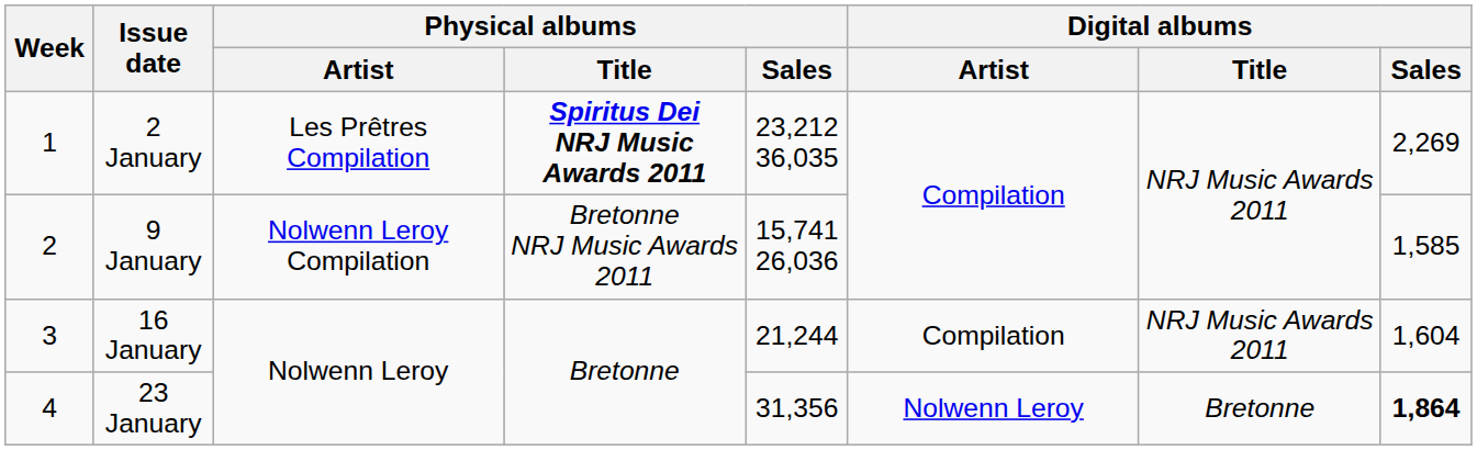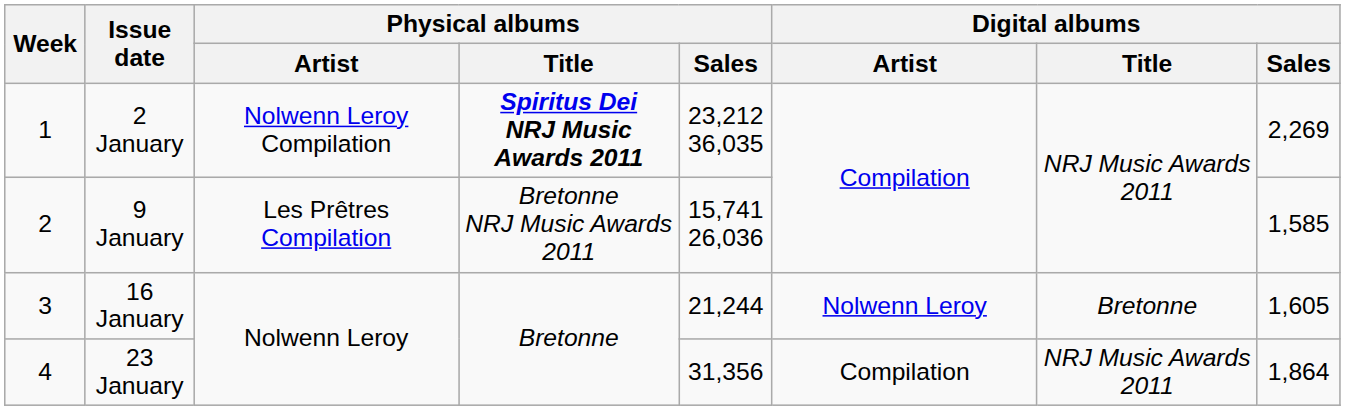 <table class="wikitable" style="text-align:center;">
 <tr>
 <th rowspan="2" width="4%">Week</th>
 <th rowspan="2" width="7%">Issue date</th>
 <th colspan="3" width="38%">Physical albums</th>
 <th colspan="3" width="38%">Digital albums</th>
 </tr>
 <tr>
 <th width="18%">Artist</th>
 <th width="15%">Title</th>
 <th width="5%">Sales</th>
 <th width="18%">Artist</th>
 <th width="15%">Title</th>
 <th width="5%">Sales</th>
 </tr>
 <tr>
 <td>1</td>
 <td>2 January</td>
-<td rowspan=1>Les Prêtres<br><a href='#'>Compilation</a></td>
+<td><a href='#'>Nolwenn Leroy</a><br>Compilation</td>
 <td rowspan=1><strong><em><a href='#'>Spiritus Dei</a></em><br><em>NRJ Music Awards 2011</em></strong></td>
 <td>23,212<br>36,035</td>
 <td rowspan=2><a href='#'>Compilation</a></td>
 <td rowspan=2><em>NRJ Music Awards 2011</em></td>
 <td>2,269</td>
 </tr>
 <tr>
 <td>2</td>
 <td>9 January</td>
-<td><a href='#'>Nolwenn Leroy</a><br>Compilation</td>
+<td rowspan=1>Les Prêtres<br><a href='#'>Compilation</a></td>
 <td><em>Bretonne</em><br><em>NRJ Music Awards 2011</em></td>
 <td>15,741<br>26,036</td>
 <td>1,585</td>
 </tr>
 <tr>
 <td>3</td>
 <td>16 January</td>
 <td rowspan=2>Nolwenn Leroy</td>
 <td rowspan=2><em>Bretonne</em></td>
 <td>21,244</td>
-<td>Compilation</td>
-<td><em>NRJ Music Awards 2011</em></td>
-<td>1,604</td>
+<td><a href='#'>Nolwenn Leroy</a></td>
+<td><em>Bretonne</em></td>
+<td>1,605</td>
 </tr>
 <tr>
 <td>4</td>
 <td>23 January</td>
 <td>31,356</td>
-<td><a href='#'>Nolwenn Leroy</a></td>
-<td><em>Bretonne</em></td>
-<td><strong>1,864</strong></td>
+<td>Compilation</td>
+<td><em>NRJ Music Awards 2011</em></td>
+<td>1,864</td>
 </tr>
 </table>
